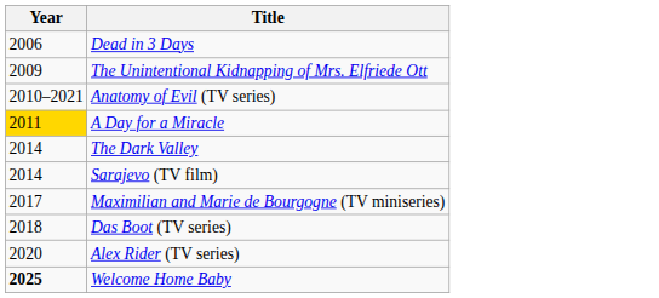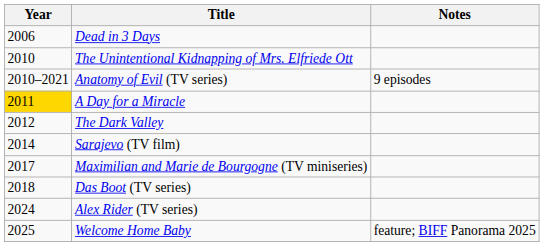 <table class="wikitable sortable">
 <tr>
 <th>Year</th>
 <th>Title</th>
+<th class="unsortable">Notes</th>
 </tr>
 <tr>
 <td>2006</td>
 <td><em><a href='#'>Dead in 3 Days</a></em></td>
+<td></td>
 </tr>
 <tr>
-<td>2009</td>
+<td>2010</td>
 <td><em><a href='#'>The Unintentional Kidnapping of Mrs. Elfriede Ott</a></em></td>
+<td></td>
 </tr>
 <tr>
 <td>2010–2021</td>
 <td><em><a href='#'>Anatomy of Evil</a></em> (TV series)</td>
+<td>9 episodes</td>
 </tr>
 <tr>
 <td style="background: gold;">2011</td>
 <td><em><a href='#'>A Day for a Miracle</a></em></td>
+<td></td>
 </tr>
 <tr>
-<td>2014</td>
+<td>2012</td>
 <td><em><a href='#'>The Dark Valley</a></em></td>
+<td></td>
 </tr>
 <tr>
 <td>2014</td>
 <td><em><a href='#'>Sarajevo</a></em> (TV film)</td>
+<td></td>
 </tr>
 <tr>
 <td>2017</td>
 <td><em><a href='#'>Maximilian and Marie de Bourgogne</a></em> (TV miniseries)</td>
+<td></td>
 </tr>
 <tr>
 <td>2018</td>
 <td><em><a href='#'>Das Boot</a></em> (TV series)</td>
+<td></td>
 </tr>
 <tr>
-<td>2020</td>
+<td>2024</td>
 <td><em><a href='#'>Alex Rider</a></em> (TV series)</td>
+<td></td>
 </tr>
 <tr>
-<td><strong>2025</strong></td>
+<td>2025</td>
 <td><em><a href='#'>Welcome Home Baby</a></em></td>
+<td>feature; <a href='#'>BIFF</a> Panorama 2025</td>
 </tr>
 </table>
